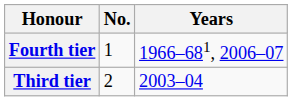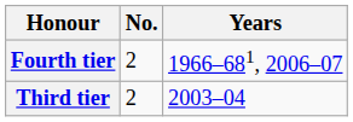 <table class="wikitable plainrowheaders">
 <tr>
 <th scope=col>Honour</th>
 <th scope=col>No.</th>
 <th scope=col>Years</th>
 </tr>
 <tr>
 <th scope=row><a href='#'>Fourth tier</a></th>
-<td>1</td>
+<td>2</td>
 <td><a href='#'>1966–68</a><sup>1</sup>, <a href='#'>2006–07</a></td>
 </tr>
 <tr>
 <th scope=row><a href='#'>Third tier</a></th>
 <td>2</td>
 <td><a href='#'>2003–04</a></td>
 </tr>
 </table>
